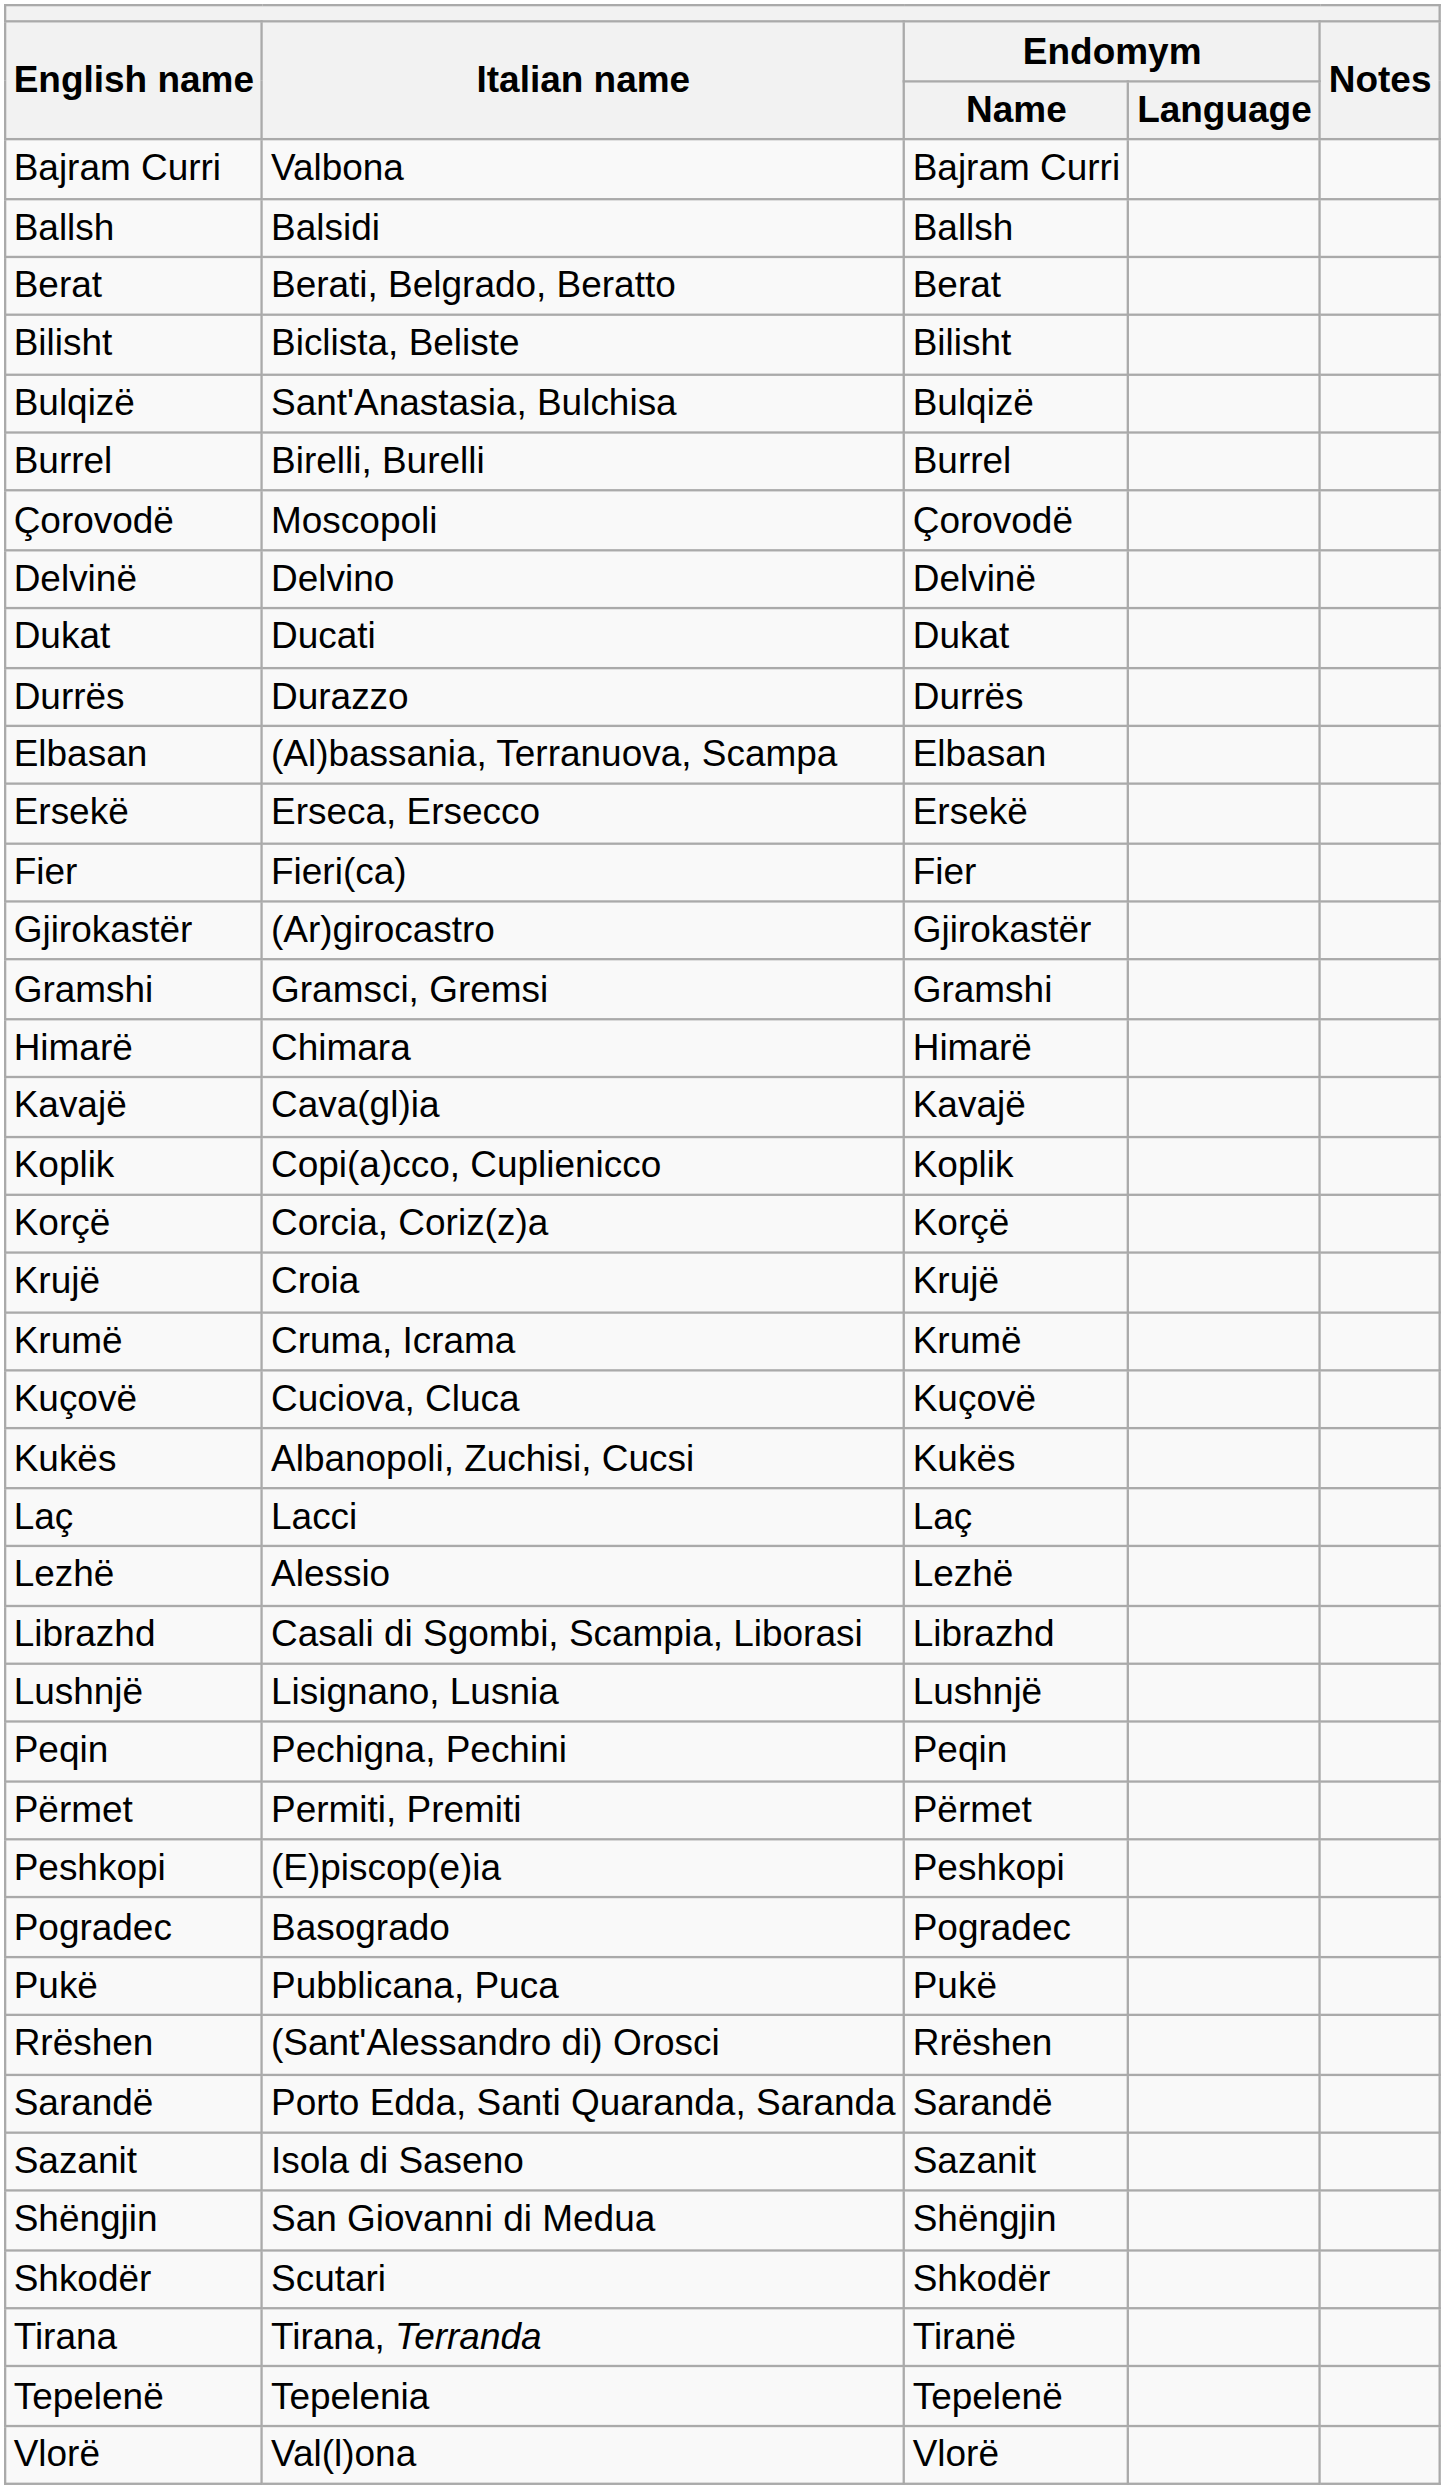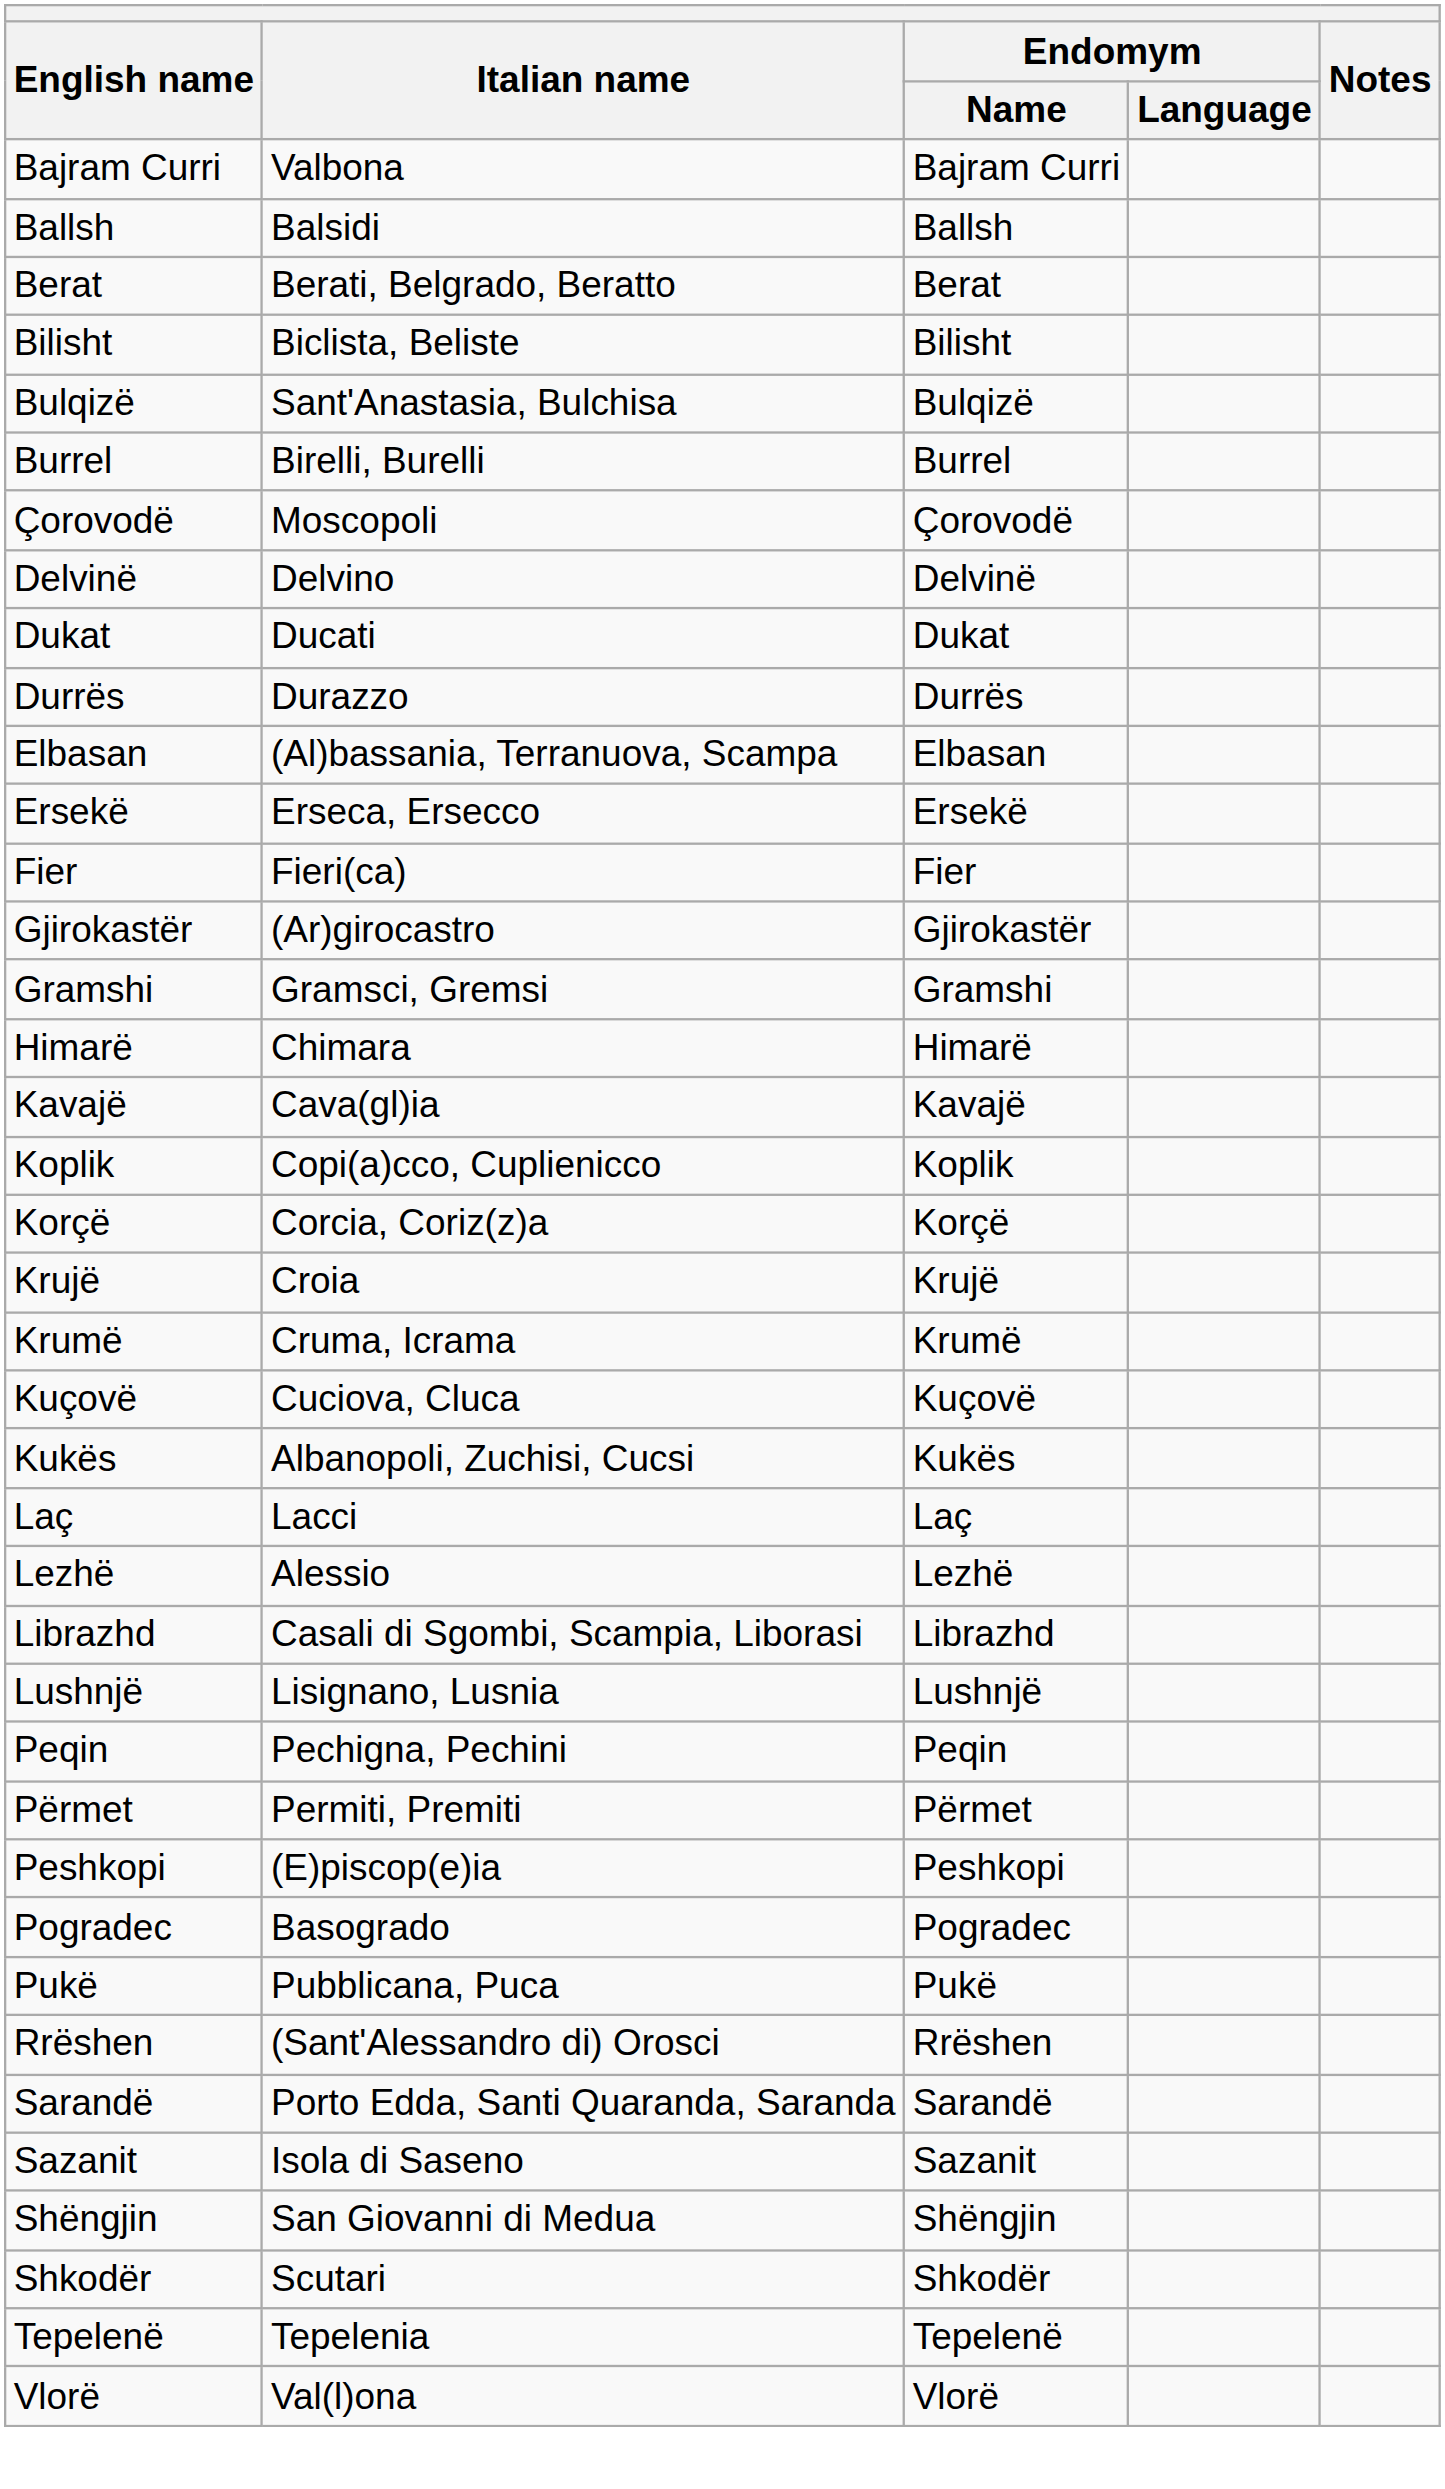 <table class="wikitable sortable">
 <tr>
 <th colspan="5"></th>
 </tr>
 <tr>
 <th rowspan="2">English name</th>
 <th rowspan="2">Italian name</th>
 <th colspan="2">Endomym</th>
 <th rowspan="2">Notes</th>
 </tr>
 <tr>
 <th>Name</th>
 <th>Language</th>
 </tr>
 <tr>
 <td>Bajram Curri</td>
 <td>Valbona</td>
 <td>Bajram Curri</td>
 <td></td>
 <td></td>
 </tr>
 <tr>
 <td>Ballsh</td>
 <td>Balsidi</td>
 <td>Ballsh</td>
 <td></td>
 <td></td>
 </tr>
 <tr>
 <td>Berat</td>
 <td>Berati, Belgrado, Beratto</td>
 <td>Berat</td>
 <td></td>
 <td></td>
 </tr>
 <tr>
 <td>Bilisht</td>
 <td>Biclista, Beliste</td>
 <td>Bilisht</td>
 <td></td>
 <td></td>
 </tr>
 <tr>
 <td>Bulqizë</td>
 <td>Sant'Anastasia, Bulchisa</td>
 <td>Bulqizë</td>
 <td></td>
 <td></td>
 </tr>
 <tr>
 <td>Burrel</td>
 <td>Birelli, Burelli</td>
 <td>Burrel</td>
 <td></td>
 <td></td>
 </tr>
 <tr>
 <td>Çorovodë</td>
 <td>Moscopoli</td>
 <td>Çorovodë</td>
 <td></td>
 <td></td>
 </tr>
 <tr>
 <td>Delvinë</td>
 <td>Delvino</td>
 <td>Delvinë</td>
 <td></td>
 <td></td>
 </tr>
 <tr>
 <td>Dukat</td>
 <td>Ducati</td>
 <td>Dukat</td>
 <td></td>
 <td></td>
 </tr>
 <tr>
 <td>Durrës</td>
 <td>Durazzo</td>
 <td>Durrës</td>
 <td></td>
 <td></td>
 </tr>
 <tr>
 <td>Elbasan</td>
 <td>(Al)bassania, Terranuova, Scampa</td>
 <td>Elbasan</td>
 <td></td>
 <td></td>
 </tr>
 <tr>
 <td>Ersekë</td>
 <td>Erseca, Ersecco</td>
 <td>Ersekë</td>
 <td></td>
 <td></td>
 </tr>
 <tr>
 <td>Fier</td>
 <td>Fieri(ca)</td>
 <td>Fier</td>
 <td></td>
 <td></td>
 </tr>
 <tr>
 <td>Gjirokastër</td>
 <td>(Ar)girocastro</td>
 <td>Gjirokastër</td>
 <td></td>
 <td></td>
 </tr>
 <tr>
 <td>Gramshi</td>
 <td>Gramsci, Gremsi</td>
 <td>Gramshi</td>
 <td></td>
 <td></td>
 </tr>
 <tr>
 <td>Himarë</td>
 <td>Chimara</td>
 <td>Himarë</td>
 <td></td>
 <td></td>
 </tr>
 <tr>
 <td>Kavajë</td>
 <td>Cava(gl)ia</td>
 <td>Kavajë</td>
 <td></td>
 <td></td>
 </tr>
 <tr>
 <td>Koplik</td>
 <td>Copi(a)cco, Cuplienicco</td>
 <td>Koplik</td>
 <td></td>
 <td></td>
 </tr>
 <tr>
 <td>Korçë</td>
 <td>Corcia, Coriz(z)a</td>
 <td>Korçë</td>
 <td></td>
 <td></td>
 </tr>
 <tr>
 <td>Krujë</td>
 <td>Croia</td>
 <td>Krujë</td>
 <td></td>
 <td></td>
 </tr>
 <tr>
 <td>Krumë</td>
 <td>Cruma, Icrama</td>
 <td>Krumë</td>
 <td></td>
 <td></td>
 </tr>
 <tr>
 <td>Kuçovë</td>
 <td>Cuciova, Cluca</td>
 <td>Kuçovë</td>
 <td></td>
 <td></td>
 </tr>
 <tr>
 <td>Kukës</td>
 <td>Albanopoli, Zuchisi, Cucsi</td>
 <td>Kukës</td>
 <td></td>
 <td></td>
 </tr>
 <tr>
 <td>Laç</td>
 <td>Lacci</td>
 <td>Laç</td>
 <td></td>
 <td></td>
 </tr>
 <tr>
 <td>Lezhë</td>
 <td>Alessio</td>
 <td>Lezhë</td>
 <td></td>
 <td></td>
 </tr>
 <tr>
 <td>Librazhd</td>
 <td>Casali di Sgombi, Scampia, Liborasi</td>
 <td>Librazhd</td>
 <td></td>
 <td></td>
 </tr>
 <tr>
 <td>Lushnjë</td>
 <td>Lisignano, Lusnia</td>
 <td>Lushnjë</td>
 <td></td>
 <td></td>
 </tr>
 <tr>
 <td>Peqin</td>
 <td>Pechigna, Pechini</td>
 <td>Peqin</td>
 <td></td>
 <td></td>
 </tr>
 <tr>
 <td>Përmet</td>
 <td>Permiti, Premiti</td>
 <td>Përmet</td>
 <td></td>
 <td></td>
 </tr>
 <tr>
 <td>Peshkopi</td>
 <td>(E)piscop(e)ia</td>
 <td>Peshkopi</td>
 <td></td>
 <td></td>
 </tr>
 <tr>
 <td>Pogradec</td>
 <td>Basogrado</td>
 <td>Pogradec</td>
 <td></td>
 <td></td>
 </tr>
 <tr>
 <td>Pukë</td>
 <td>Pubblicana, Puca</td>
 <td>Pukë</td>
 <td></td>
 <td></td>
 </tr>
 <tr>
 <td>Rrëshen</td>
 <td>(Sant'Alessandro di) Orosci</td>
 <td>Rrëshen</td>
 <td></td>
 <td></td>
 </tr>
 <tr>
 <td>Sarandë</td>
 <td>Porto Edda, Santi Quaranda, Saranda</td>
 <td>Sarandë</td>
 <td></td>
 <td></td>
 </tr>
 <tr>
 <td>Sazanit</td>
 <td>Isola di Saseno</td>
 <td>Sazanit</td>
 <td></td>
 <td></td>
 </tr>
 <tr>
 <td>Shëngjin</td>
 <td>San Giovanni di Medua</td>
 <td>Shëngjin</td>
 <td></td>
 <td></td>
 </tr>
 <tr>
 <td>Shkodër</td>
 <td>Scutari</td>
 <td>Shkodër</td>
 <td></td>
 <td></td>
 </tr>
 <tr>
-<td>Tirana</td>
-<td>Tirana, <em>Terranda</em></td>
-<td>Tiranë</td>
-<td></td>
-<td></td>
-</tr>
-<tr>
 <td>Tepelenë</td>
 <td>Tepelenia</td>
 <td>Tepelenë</td>
 <td></td>
 <td></td>
 </tr>
 <tr>
 <td>Vlorë</td>
 <td>Val(l)ona</td>
 <td>Vlorë</td>
 <td></td>
 <td></td>
 </tr>
 </table>
